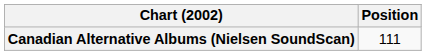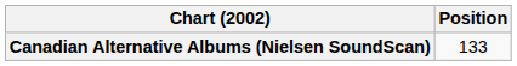 <table class="wikitable plainrowheaders">
 <tr>
 <th scope="col">Chart (2002)</th>
 <th scope="col">Position</th>
 </tr>
 <tr>
 <th scope="row">Canadian Alternative Albums (Nielsen SoundScan)</th>
-<td align=center>111</td>
+<td align=center>133</td>
 </tr>
 </table>
